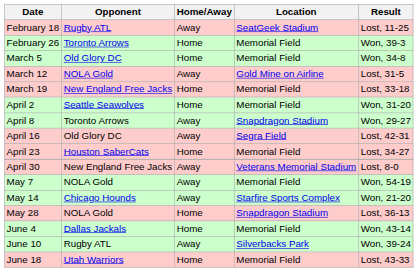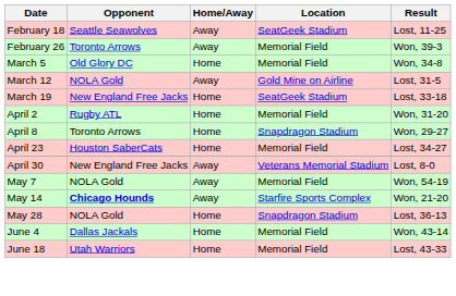 <table class="wikitable">
 <tr>
 <th>Date</th>
 <th>Opponent</th>
 <th>Home/Away</th>
 <th>Location</th>
 <th>Result</th>
 </tr>
 <tr bgcolor="#FFCCCC">
 <td>February 18</td>
-<td><a href='#'>Rugby ATL</a></td>
+<td><a href='#'>Seattle Seawolves</a></td>
 <td>Away</td>
 <td><a href='#'>SeatGeek Stadium</a></td>
 <td>Lost, 11-25</td>
 </tr>
 <tr bgcolor="#CCFFCC">
 <td>February 26</td>
 <td><a href='#'>Toronto Arrows</a></td>
-<td>Home</td>
+<td>Away</td>
 <td>Memorial Field</td>
 <td>Won, 39-3</td>
 </tr>
 <tr bgcolor="#CCFFCC">
 <td>March 5</td>
 <td><a href='#'>Old Glory DC</a></td>
 <td>Home</td>
 <td>Memorial Field</td>
 <td>Won, 34-8</td>
 </tr>
 <tr bgcolor="#FFCCCC">
 <td>March 12</td>
 <td><a href='#'>NOLA Gold</a></td>
 <td>Away</td>
 <td><a href='#'>Gold Mine on Airline</a></td>
 <td>Lost, 31-5</td>
 </tr>
 <tr bgcolor="#FFCCCC">
 <td>March 19</td>
 <td><a href='#'>New England Free Jacks</a></td>
 <td>Home</td>
-<td>Memorial Field</td>
+<td><a href='#'>SeatGeek Stadium</a></td>
 <td>Lost, 33-18</td>
 </tr>
 <tr bgcolor="#CCFFCC">
 <td>April 2</td>
-<td><a href='#'>Seattle Seawolves</a></td>
+<td><a href='#'>Rugby ATL</a></td>
 <td>Home</td>
 <td>Memorial Field</td>
 <td>Won, 31-20</td>
 </tr>
 <tr bgcolor="#CCFFCC">
 <td>April 8</td>
 <td>Toronto Arrows</td>
-<td>Away</td>
+<td>Home</td>
 <td><a href='#'>Snapdragon Stadium</a></td>
 <td>Won, 29-27</td>
-</tr>
-<tr bgcolor="#FFCCCC">
-<td>April 16</td>
-<td>Old Glory DC</td>
-<td>Away</td>
-<td><a href='#'>Segra Field</a></td>
-<td>Lost, 42-31</td>
 </tr>
 <tr bgcolor="#FFCCCC">
 <td>April 23</td>
 <td><a href='#'>Houston SaberCats</a></td>
 <td>Home</td>
 <td>Memorial Field</td>
 <td>Lost, 34-27</td>
 </tr>
 <tr>
 </tr>
 <tr bgcolor="#FFCCCC">
 <td>April 30</td>
 <td>New England Free Jacks</td>
 <td>Away</td>
 <td><a href='#'>Veterans Memorial Stadium</a></td>
 <td>Lost, 8-0</td>
 </tr>
 <tr bgcolor="#CCFFCC">
 <td>May 7</td>
 <td>NOLA Gold</td>
 <td>Away</td>
 <td>Memorial Field</td>
 <td>Won, 54-19</td>
 </tr>
 <tr bgcolor="#CCFFCC">
 <td>May 14</td>
-<td><a href='#'>Chicago Hounds</a></td>
+<td><strong><a href='#'>Chicago Hounds</a></strong></td>
 <td>Away</td>
 <td><a href='#'>Starfire Sports Complex</a></td>
 <td>Won, 21-20</td>
 </tr>
 <tr bgcolor="#FFCCCC">
 <td>May 28</td>
 <td>NOLA Gold</td>
 <td>Home</td>
 <td><a href='#'>Snapdragon Stadium</a></td>
 <td>Lost, 36-13</td>
 </tr>
 <tr bgcolor="#CCFFCC">
 <td>June 4</td>
 <td><a href='#'>Dallas Jackals</a></td>
 <td>Home</td>
 <td>Memorial Field</td>
 <td>Won, 43-14</td>
 </tr>
-<tr bgcolor="#CCFFCC">
-<td>June 10</td>
-<td>Rugby ATL</td>
-<td>Away</td>
-<td><a href='#'>Silverbacks Park</a></td>
-<td>Won, 39-24</td>
-</tr>
 <tr bgcolor="#FFCCCC">
 <td>June 18</td>
 <td><a href='#'>Utah Warriors</a></td>
 <td>Home</td>
 <td>Memorial Field</td>
 <td>Lost, 43-33</td>
 </tr>
 </table>
